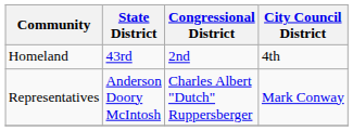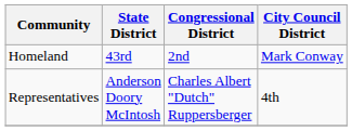 <table class="wikitable" style="margin: 1em; font-size: 85%" align="center">
 <tr>
 <th>Community</th>
 <th><a href='#'>State</a><br>District</th>
 <th><a href='#'>Congressional</a><br>District</th>
 <th><a href='#'>City Council</a><br>District</th>
 </tr>
 <tr>
 <td>Homeland</td>
 <td><a href='#'>43rd</a></td>
 <td><a href='#'>2nd</a></td>
-<td>4th</td>
+<td><a href='#'>Mark Conway</a></td>
 </tr>
 <tr>
 <td>Representatives</td>
 <td><a href='#'>Anderson</a><br> <a href='#'>Doory</a><br> <a href='#'>McIntosh</a></td>
 <td><a href='#'>Charles Albert<br>"Dutch"<br> Ruppersberger</a></td>
-<td><a href='#'>Mark Conway</a></td>
+<td>4th</td>
 </tr>
 <tr>
 </tr>
 </table>
